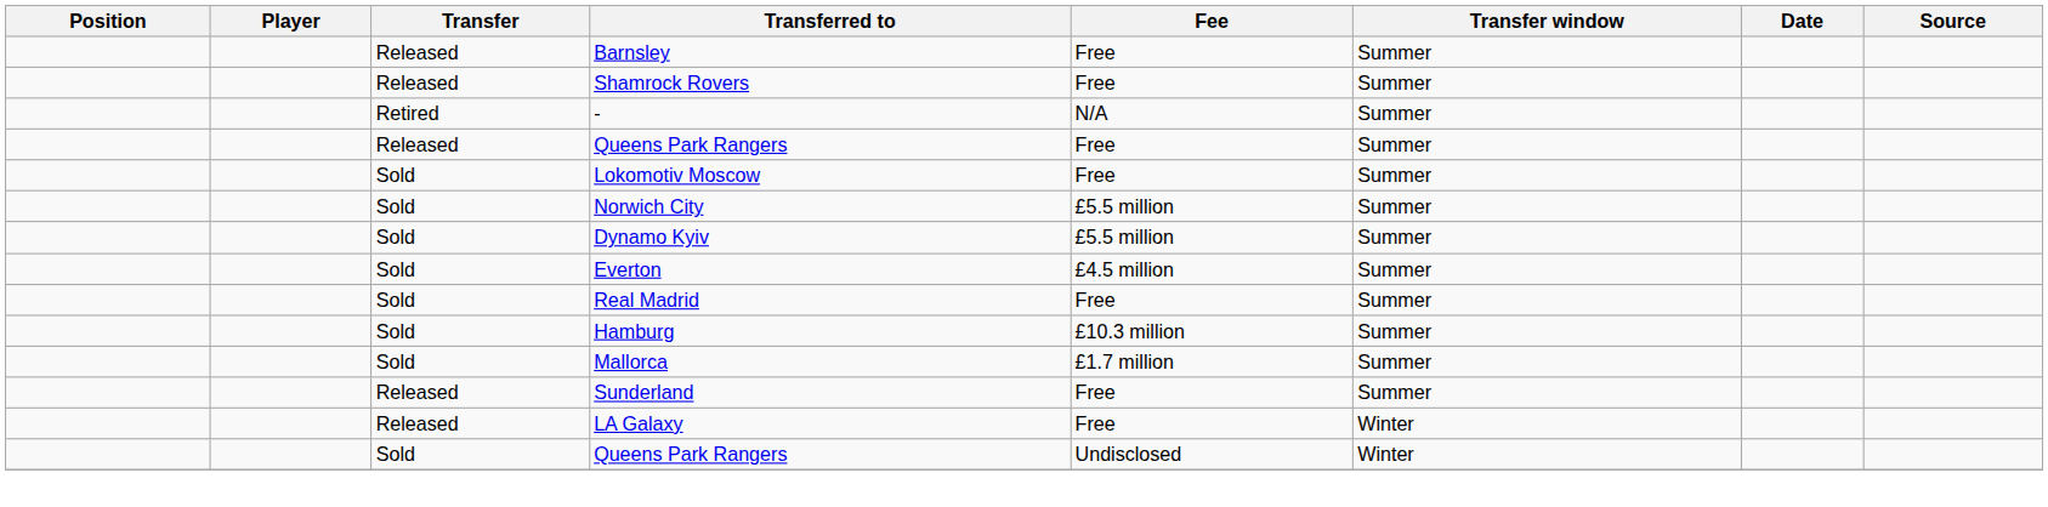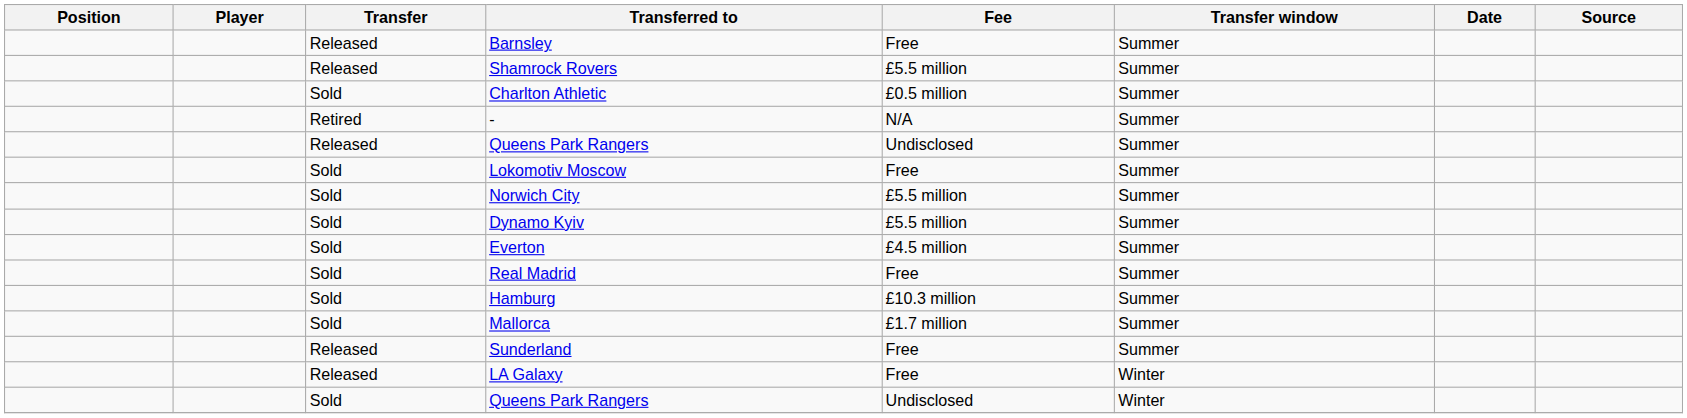 <table class="wikitable sortable" style="width:100%; text-align:center; font-size:95%; text-align:left;">
 <tr>
 <th>Position</th>
 <th>Player</th>
 <th>Transfer</th>
 <th>Transferred to</th>
 <th>Fee</th>
 <th>Transfer window</th>
 <th>Date</th>
 <th>Source</th>
 </tr>
 <tr>
 <td></td>
 <td></td>
 <td>Released</td>
 <td> <a href='#'>Barnsley</a></td>
 <td>Free</td>
 <td>Summer</td>
 <td></td>
 <td></td>
 </tr>
 <tr>
 <td></td>
 <td></td>
 <td>Released</td>
 <td> <a href='#'>Shamrock Rovers</a></td>
-<td>Free</td>
+<td>£5.5 million</td>
+<td>Summer</td>
+<td></td>
+<td></td>
+</tr>
+<tr>
+<td></td>
+<td></td>
+<td>Sold</td>
+<td> <a href='#'>Charlton Athletic</a></td>
+<td>£0.5 million</td>
 <td>Summer</td>
 <td></td>
 <td></td>
 </tr>
 <tr>
 <td></td>
 <td></td>
 <td>Retired</td>
 <td>-</td>
 <td>N/A</td>
 <td>Summer</td>
 <td></td>
 <td></td>
 </tr>
 <tr>
 <td></td>
 <td></td>
 <td>Released</td>
 <td> <a href='#'>Queens Park Rangers</a></td>
-<td>Free</td>
+<td>Undisclosed</td>
 <td>Summer</td>
 <td></td>
 <td></td>
 </tr>
 <tr>
 <td></td>
 <td></td>
 <td>Sold</td>
 <td> <a href='#'>Lokomotiv Moscow</a></td>
 <td>Free</td>
 <td>Summer</td>
 <td></td>
 <td></td>
 </tr>
 <tr>
 <td></td>
 <td></td>
 <td>Sold</td>
 <td> <a href='#'>Norwich City</a></td>
 <td>£5.5 million</td>
 <td>Summer</td>
 <td></td>
 <td></td>
 </tr>
 <tr>
 <td></td>
 <td></td>
 <td>Sold</td>
 <td> <a href='#'>Dynamo Kyiv</a></td>
 <td>£5.5 million</td>
 <td>Summer</td>
 <td></td>
 <td></td>
 </tr>
 <tr>
 <td></td>
 <td></td>
 <td>Sold</td>
 <td> <a href='#'>Everton</a></td>
 <td>£4.5 million</td>
 <td>Summer</td>
 <td></td>
 <td></td>
 </tr>
 <tr>
 <td></td>
 <td></td>
 <td>Sold</td>
 <td> <a href='#'>Real Madrid</a></td>
 <td>Free</td>
 <td>Summer</td>
 <td></td>
 <td></td>
 </tr>
 <tr>
 <td></td>
 <td></td>
 <td>Sold</td>
 <td> <a href='#'>Hamburg</a></td>
 <td>£10.3 million</td>
 <td>Summer</td>
 <td></td>
 <td></td>
 </tr>
 <tr>
 <td></td>
 <td></td>
 <td>Sold</td>
 <td> <a href='#'>Mallorca</a></td>
 <td>£1.7 million</td>
 <td>Summer</td>
 <td></td>
 <td></td>
 </tr>
 <tr>
 <td></td>
 <td></td>
 <td>Released</td>
 <td> <a href='#'>Sunderland</a></td>
 <td>Free</td>
 <td>Summer</td>
 <td></td>
 <td></td>
 </tr>
 <tr>
 <td></td>
 <td></td>
 <td>Released</td>
 <td> <a href='#'>LA Galaxy</a></td>
 <td>Free</td>
 <td>Winter</td>
 <td></td>
 <td></td>
 </tr>
 <tr>
 <td></td>
 <td></td>
 <td>Sold</td>
 <td> <a href='#'>Queens Park Rangers</a></td>
 <td>Undisclosed</td>
 <td>Winter</td>
 <td></td>
 <td></td>
 </tr>
 <tr>
 </tr>
 </table>
